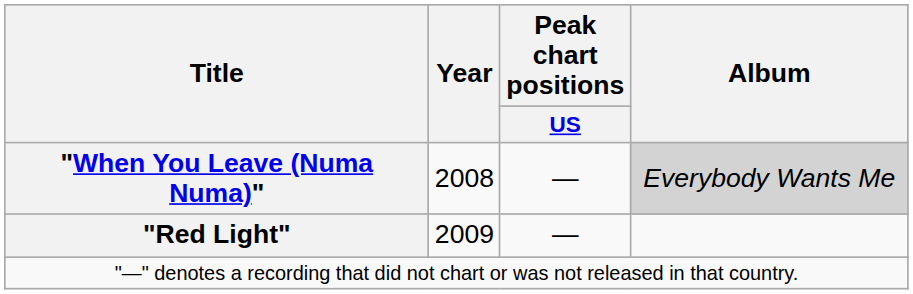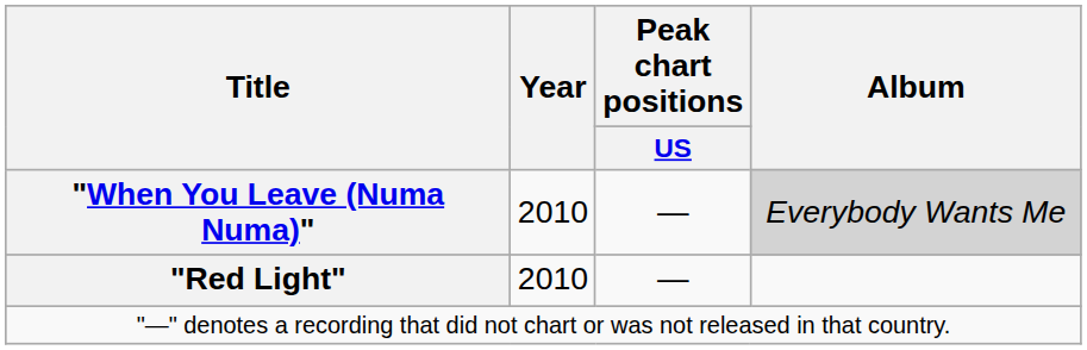 <table class="wikitable plainrowheaders" style="text-align:center;">
 <tr>
 <th scope="col" rowspan="2" style="width:15.5em;">Title</th>
 <th scope="col" rowspan="2" style="width:1em;">Year</th>
 <th scope="col">Peak chart positions</th>
 <th scope="col" rowspan="2" style="width:10em;">Album</th>
 </tr>
 <tr>
 <th style="width:2.5em; font-size:85%"><a href='#'>US</a></th>
 </tr>
 <tr>
 <th scope="row">"<a href='#'>When You Leave (Numa Numa)</a>"</th>
-<td>2008</td>
+<td>2010</td>
 <td>—</td>
 <td style="background: lightgrey;"><em>Everybody Wants Me</em></td>
 </tr>
 <tr>
 <th scope="row">"Red Light"</th>
-<td>2009</td>
+<td>2010</td>
 <td>—</td>
 <td></td>
 </tr>
 <tr>
 <td colspan="5" style="font-size:9pt">"—" denotes a recording that did not chart or was not released in that country.</td>
 </tr>
 </table>
